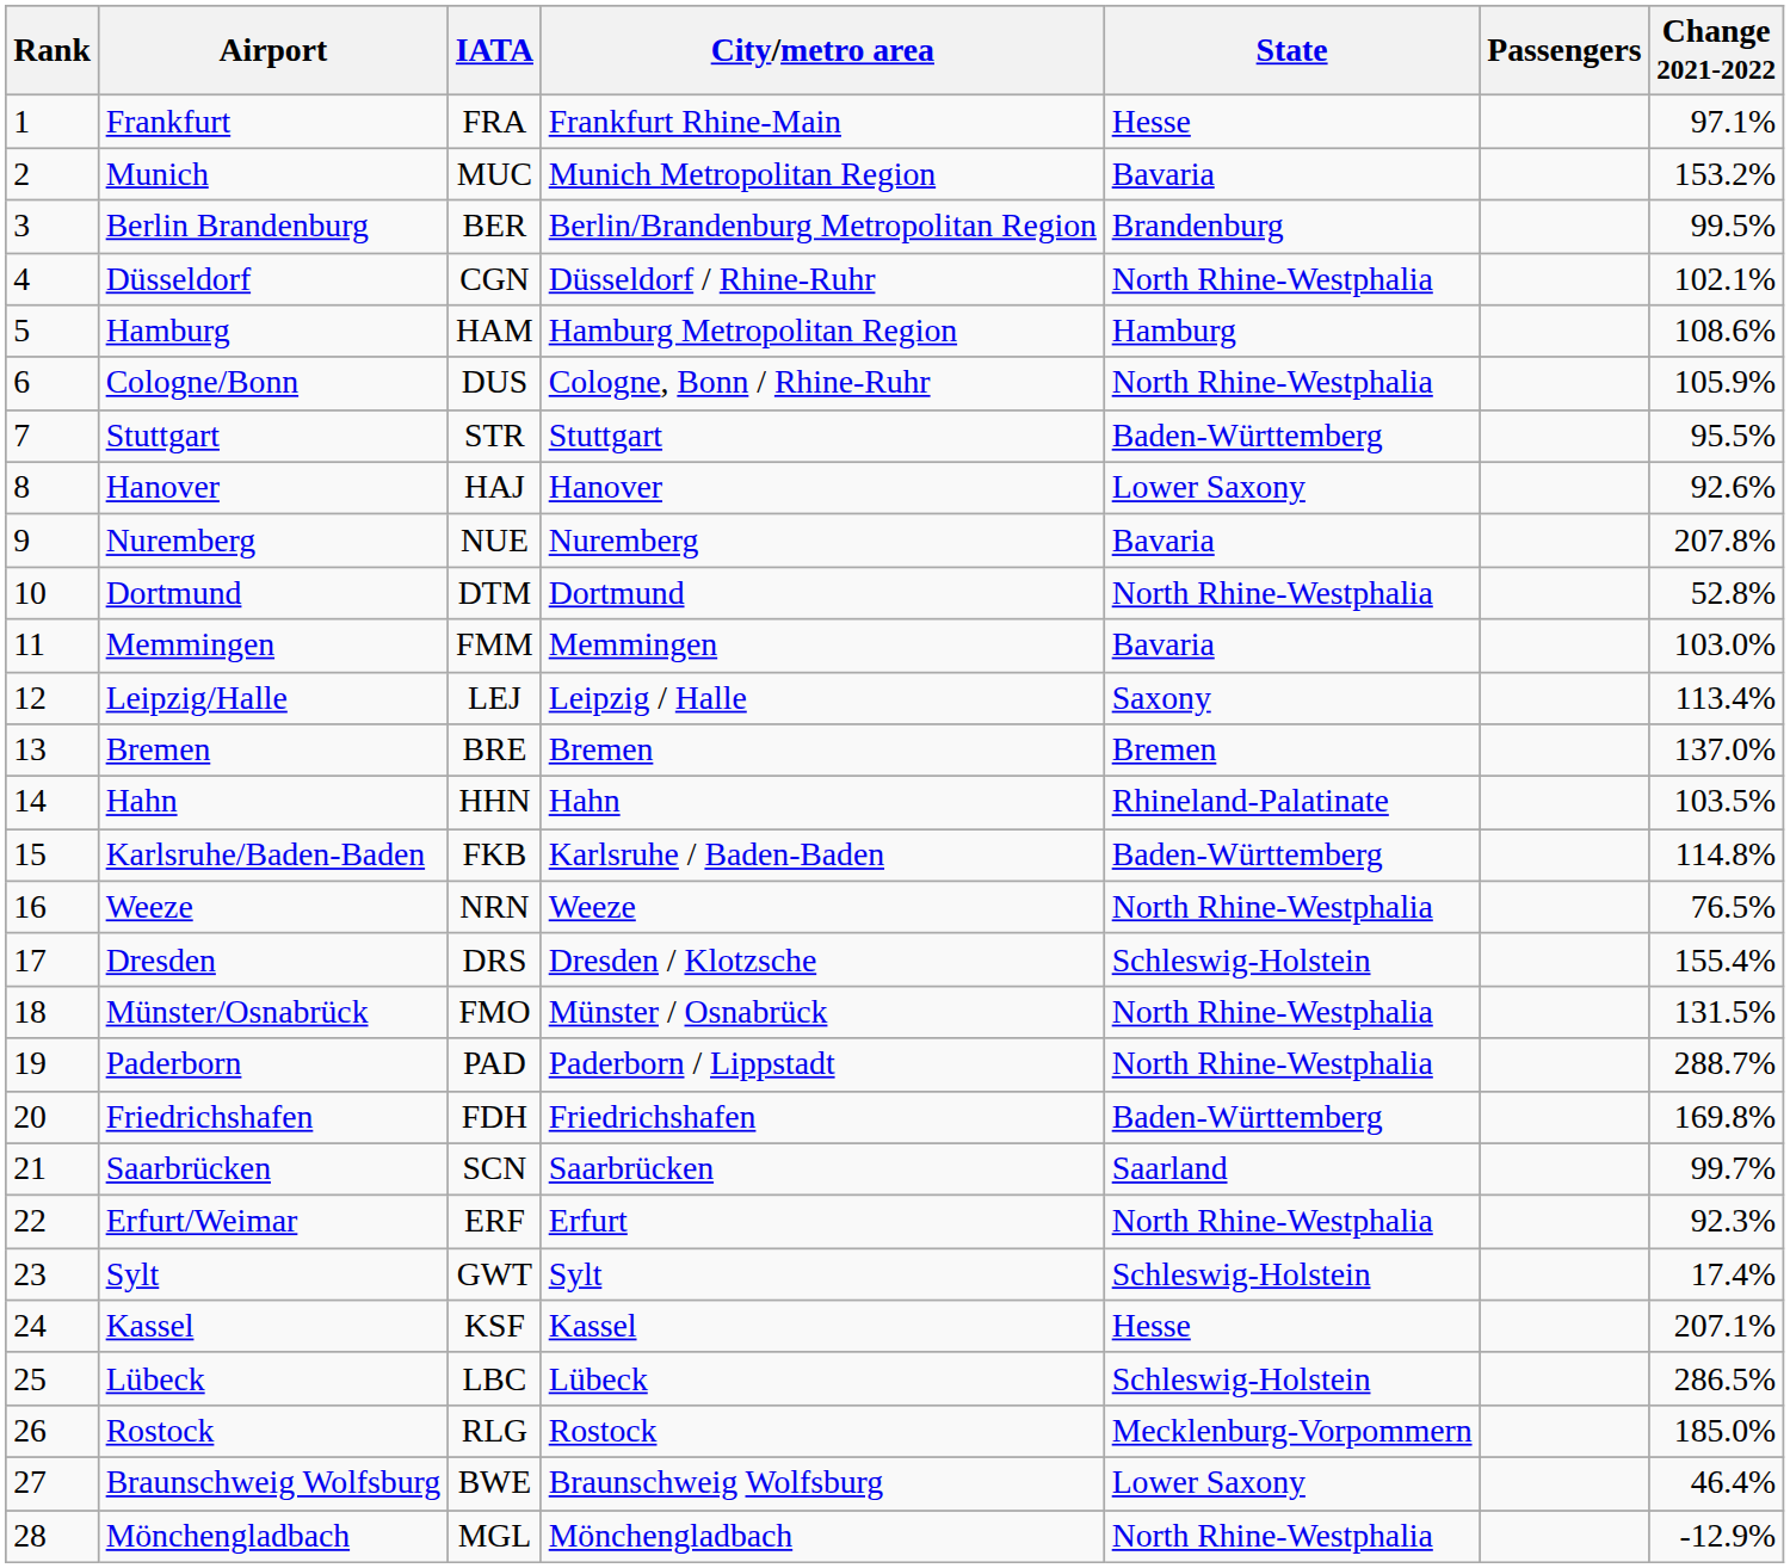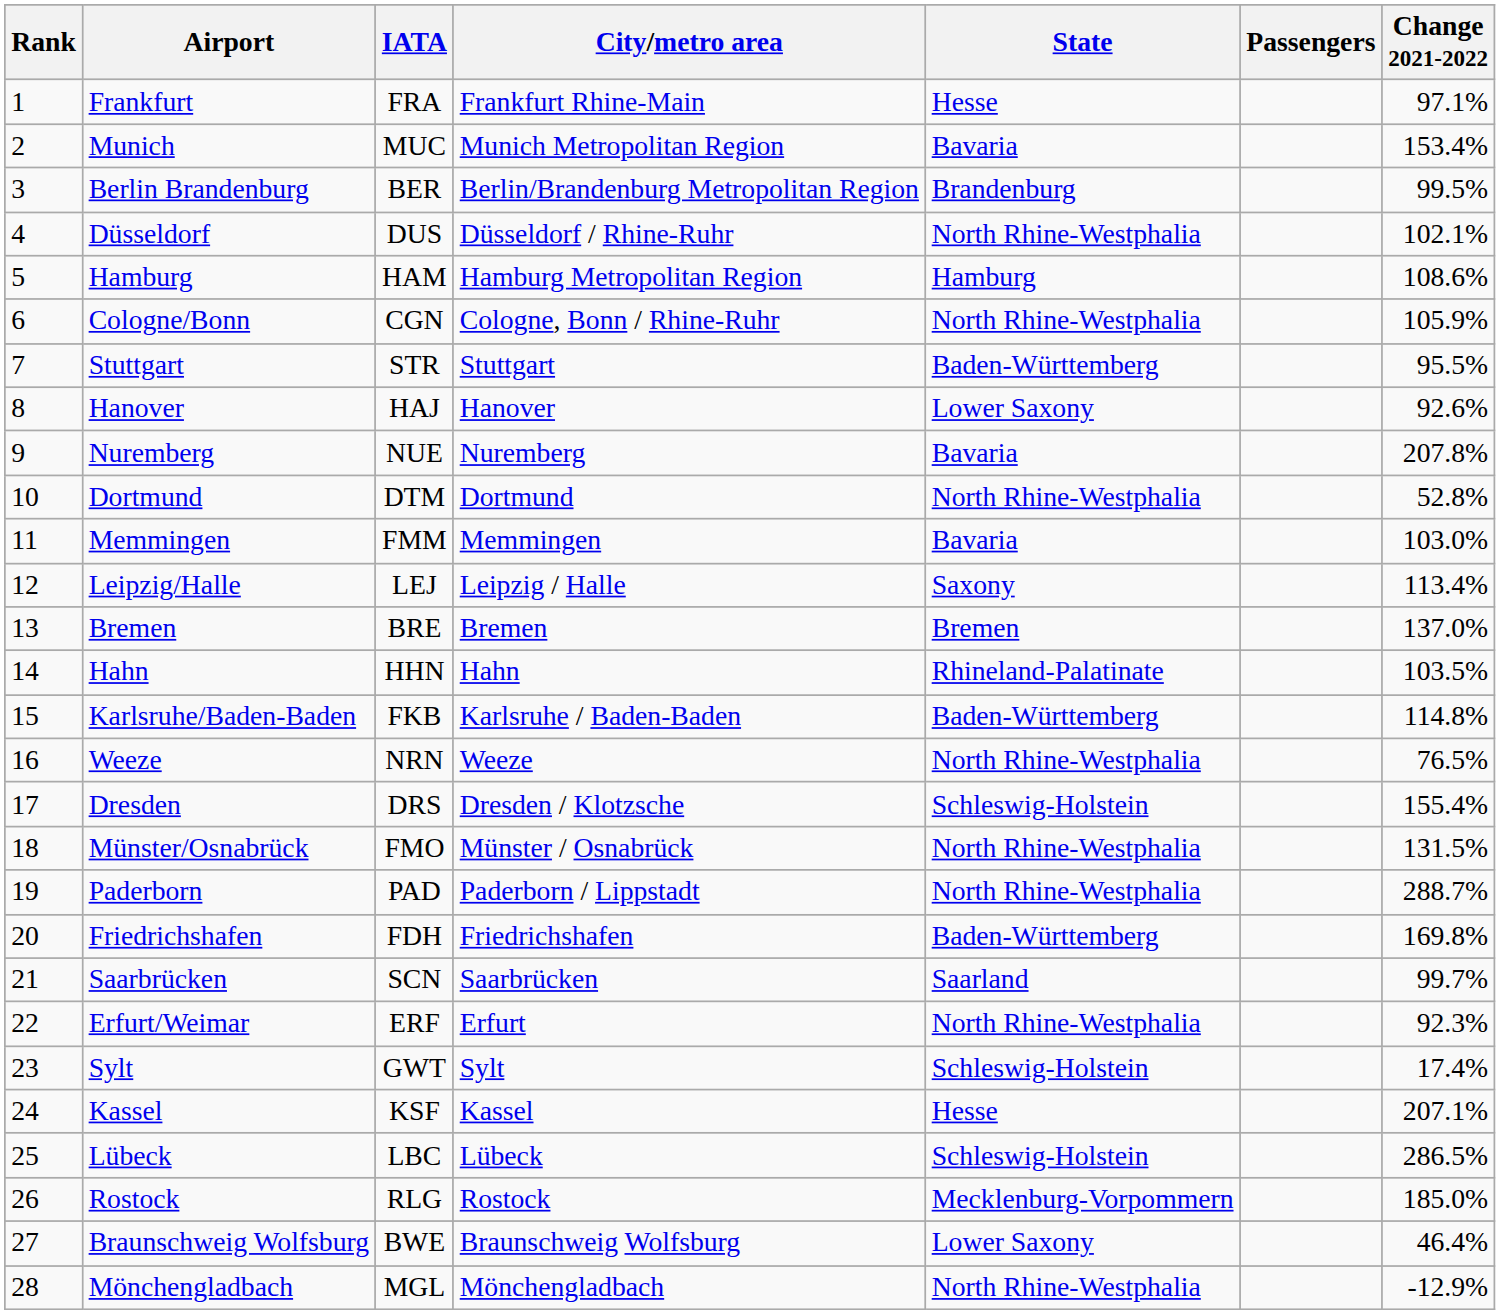 <table class="wikitable sortable">
 <tr>
 <th>Rank</th>
 <th>Airport</th>
 <th><a href='#'>IATA</a></th>
 <th><a href='#'>City</a>/<a href='#'>metro area</a></th>
 <th><a href='#'>State</a></th>
 <th class="unsortable">Passengers<br></th>
 <th class="unsortable">Change<br><small>2021-2022</small></th>
 </tr>
 <tr>
 <td>1</td>
 <td><a href='#'>Frankfurt</a></td>
 <td style="text-align:center;">FRA</td>
 <td><a href='#'>Frankfurt Rhine-Main</a></td>
 <td><a href='#'>Hesse</a></td>
 <td style="text-align:right;"></td>
 <td style="text-align:right;">97.1%</td>
 </tr>
 <tr>
 <td>2</td>
 <td><a href='#'>Munich</a></td>
 <td style="text-align:center;">MUC</td>
 <td><a href='#'>Munich Metropolitan Region </a></td>
 <td><a href='#'>Bavaria</a></td>
 <td style="text-align:right;"></td>
-<td style="text-align:right;">153.2%</td>
+<td style="text-align:right;">153.4%</td>
 </tr>
 <tr>
 <td>3</td>
 <td><a href='#'>Berlin Brandenburg</a></td>
 <td style="text-align:center;">BER</td>
 <td><a href='#'>Berlin/Brandenburg Metropolitan Region</a></td>
 <td><a href='#'>Brandenburg</a></td>
 <td style="text-align:right;"></td>
 <td style="text-align:right;">99.5%</td>
 </tr>
 <tr>
 <td>4</td>
 <td><a href='#'>Düsseldorf</a></td>
-<td style="text-align:center;">CGN</td>
+<td style="text-align:center;">DUS</td>
 <td><a href='#'>Düsseldorf</a> / <a href='#'>Rhine-Ruhr</a></td>
 <td><a href='#'>North Rhine-Westphalia</a></td>
 <td style="text-align:right;"></td>
 <td style="text-align:right;">102.1%</td>
 </tr>
 <tr>
 <td>5</td>
 <td><a href='#'>Hamburg</a></td>
 <td style="text-align:center;">HAM</td>
 <td><a href='#'>Hamburg Metropolitan Region</a></td>
 <td><a href='#'>Hamburg</a></td>
 <td style="text-align:right;"></td>
 <td style="text-align:right;">108.6%</td>
 </tr>
 <tr>
 <td>6</td>
 <td><a href='#'>Cologne/Bonn</a></td>
-<td style="text-align:center;">DUS</td>
+<td style="text-align:center;">CGN</td>
 <td><a href='#'>Cologne</a>, <a href='#'>Bonn</a> / <a href='#'>Rhine-Ruhr</a></td>
 <td><a href='#'>North Rhine-Westphalia</a></td>
 <td style="text-align:right;"></td>
 <td style="text-align:right;">105.9%</td>
 </tr>
 <tr>
 <td>7</td>
 <td><a href='#'>Stuttgart</a></td>
 <td style="text-align:center;">STR</td>
 <td><a href='#'>Stuttgart</a></td>
 <td><a href='#'>Baden-Württemberg</a></td>
 <td style="text-align:right;"></td>
 <td style="text-align:right;">95.5%</td>
 </tr>
 <tr>
 <td>8</td>
 <td><a href='#'>Hanover</a></td>
 <td style="text-align:center;">HAJ</td>
 <td><a href='#'>Hanover</a></td>
 <td><a href='#'>Lower Saxony</a></td>
 <td style="text-align:right;"></td>
 <td style="text-align:right;">92.6%</td>
 </tr>
 <tr>
 <td>9</td>
 <td><a href='#'>Nuremberg</a></td>
 <td style="text-align:center;">NUE</td>
 <td><a href='#'>Nuremberg</a></td>
 <td><a href='#'>Bavaria</a></td>
 <td style="text-align:right;"></td>
 <td style="text-align:right;">207.8%</td>
 </tr>
 <tr>
 <td>10</td>
 <td><a href='#'>Dortmund</a></td>
 <td style="text-align:center;">DTM</td>
 <td><a href='#'>Dortmund</a></td>
 <td><a href='#'>North Rhine-Westphalia</a></td>
 <td style="text-align:right;"></td>
 <td style="text-align:right;">52.8%</td>
 </tr>
 <tr>
 <td>11</td>
 <td><a href='#'>Memmingen</a></td>
 <td style="text-align:center;">FMM</td>
 <td><a href='#'>Memmingen</a></td>
 <td><a href='#'>Bavaria</a></td>
 <td style="text-align:right;"></td>
 <td style="text-align:right;">103.0%</td>
 </tr>
 <tr>
 <td>12</td>
 <td><a href='#'>Leipzig/Halle</a></td>
 <td style="text-align:center;">LEJ</td>
 <td><a href='#'>Leipzig</a> / <a href='#'>Halle</a></td>
 <td><a href='#'>Saxony</a></td>
 <td style="text-align:right;"></td>
 <td style="text-align:right;">113.4%</td>
 </tr>
 <tr>
 <td>13</td>
 <td><a href='#'>Bremen</a></td>
 <td style="text-align:center;">BRE</td>
 <td><a href='#'>Bremen</a></td>
 <td><a href='#'>Bremen</a></td>
 <td style="text-align:right;"></td>
 <td style="text-align:right;">137.0%</td>
 </tr>
 <tr>
 <td>14</td>
 <td><a href='#'>Hahn</a></td>
 <td style="text-align:center;">HHN</td>
 <td><a href='#'>Hahn</a></td>
 <td><a href='#'>Rhineland-Palatinate</a></td>
 <td style="text-align:right;"></td>
 <td style="text-align:right;">103.5%</td>
 </tr>
 <tr>
 <td>15</td>
 <td><a href='#'>Karlsruhe/Baden-Baden</a></td>
 <td style="text-align:center;">FKB</td>
 <td><a href='#'>Karlsruhe</a> / <a href='#'>Baden-Baden</a></td>
 <td><a href='#'>Baden-Württemberg</a></td>
 <td style="text-align:right;"></td>
 <td style="text-align:right;">114.8%</td>
 </tr>
 <tr>
 <td>16</td>
 <td><a href='#'>Weeze</a></td>
 <td style="text-align:center;">NRN</td>
 <td><a href='#'>Weeze</a></td>
 <td><a href='#'>North Rhine-Westphalia</a></td>
 <td style="text-align:right;"></td>
 <td style="text-align:right;">76.5%</td>
 </tr>
 <tr>
 <td>17</td>
 <td><a href='#'>Dresden</a></td>
 <td style="text-align:center;">DRS</td>
 <td><a href='#'>Dresden</a> / <a href='#'>Klotzsche</a></td>
 <td><a href='#'>Schleswig-Holstein</a></td>
 <td style="text-align:right;"></td>
 <td style="text-align:right;">155.4%</td>
 </tr>
 <tr>
 <td>18</td>
 <td><a href='#'>Münster/Osnabrück</a></td>
 <td style="text-align:center;">FMO</td>
 <td><a href='#'>Münster</a> / <a href='#'>Osnabrück</a></td>
 <td><a href='#'>North Rhine-Westphalia</a></td>
 <td style="text-align:right;"></td>
 <td style="text-align:right;">131.5%</td>
 </tr>
 <tr>
 <td>19</td>
 <td><a href='#'>Paderborn</a></td>
 <td style="text-align:center;">PAD</td>
 <td><a href='#'>Paderborn</a> / <a href='#'>Lippstadt</a></td>
 <td><a href='#'>North Rhine-Westphalia</a></td>
 <td style="text-align:right;"></td>
 <td style="text-align:right;">288.7%</td>
 </tr>
 <tr>
 <td>20</td>
 <td><a href='#'>Friedrichshafen</a></td>
 <td style="text-align:center;">FDH</td>
 <td><a href='#'>Friedrichshafen</a></td>
 <td><a href='#'>Baden-Württemberg</a></td>
 <td style="text-align:right;"></td>
 <td style="text-align:right;">169.8%</td>
 </tr>
 <tr>
 <td>21</td>
 <td><a href='#'>Saarbrücken</a></td>
 <td style="text-align:center;">SCN</td>
 <td><a href='#'>Saarbrücken</a></td>
 <td><a href='#'>Saarland</a></td>
 <td style="text-align:right;"></td>
 <td style="text-align:right;">99.7%</td>
 </tr>
 <tr>
 <td>22</td>
 <td><a href='#'>Erfurt/Weimar</a></td>
 <td style="text-align:center;">ERF</td>
 <td><a href='#'>Erfurt</a></td>
 <td><a href='#'>North Rhine-Westphalia</a></td>
 <td style="text-align:right;"></td>
 <td style="text-align:right;">92.3%</td>
 </tr>
 <tr>
 <td>23</td>
 <td><a href='#'>Sylt</a></td>
 <td style="text-align:center;">GWT</td>
 <td><a href='#'>Sylt</a></td>
 <td><a href='#'>Schleswig-Holstein</a></td>
 <td style="text-align:right;"></td>
 <td style="text-align:right;">17.4%</td>
 </tr>
 <tr>
 <td>24</td>
 <td><a href='#'>Kassel</a></td>
 <td style="text-align:center;">KSF</td>
 <td><a href='#'>Kassel</a></td>
 <td><a href='#'>Hesse</a></td>
 <td style="text-align:right;"></td>
 <td style="text-align:right;">207.1%</td>
 </tr>
 <tr>
 <td>25</td>
 <td><a href='#'>Lübeck</a></td>
 <td style="text-align:center;">LBC</td>
 <td><a href='#'>Lübeck</a></td>
 <td><a href='#'>Schleswig-Holstein</a></td>
 <td style="text-align:right;"></td>
 <td style="text-align:right;">286.5%</td>
 </tr>
 <tr>
 <td>26</td>
 <td><a href='#'>Rostock</a></td>
 <td style="text-align:center;">RLG</td>
 <td><a href='#'>Rostock</a></td>
 <td><a href='#'>Mecklenburg-Vorpommern</a></td>
 <td style="text-align:right;"></td>
 <td style="text-align:right;">185.0%</td>
 </tr>
 <tr>
 <td>27</td>
 <td><a href='#'>Braunschweig Wolfsburg</a></td>
 <td style="text-align:center;">BWE</td>
 <td><a href='#'>Braunschweig</a> <a href='#'>Wolfsburg</a></td>
 <td><a href='#'>Lower Saxony</a></td>
 <td style="text-align:right;"></td>
 <td style="text-align:right;">46.4%</td>
 </tr>
 <tr>
 <td>28</td>
 <td><a href='#'>Mönchengladbach</a></td>
 <td style="text-align:center;">MGL</td>
 <td><a href='#'>Mönchengladbach</a></td>
 <td><a href='#'>North Rhine-Westphalia</a></td>
 <td style="text-align:right;"></td>
 <td style="text-align:right;">-12.9%</td>
 </tr>
 </table>
